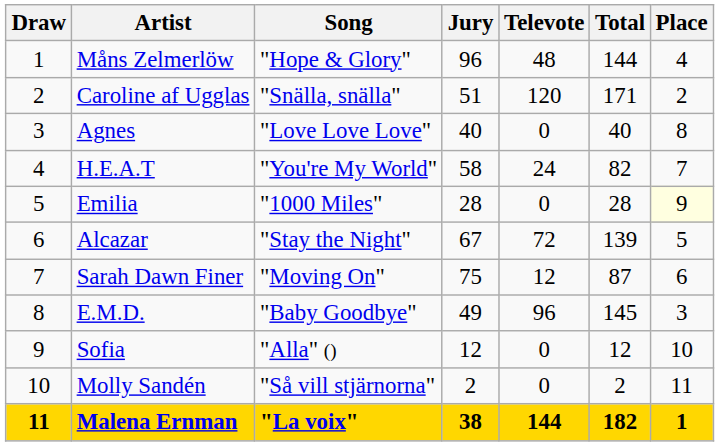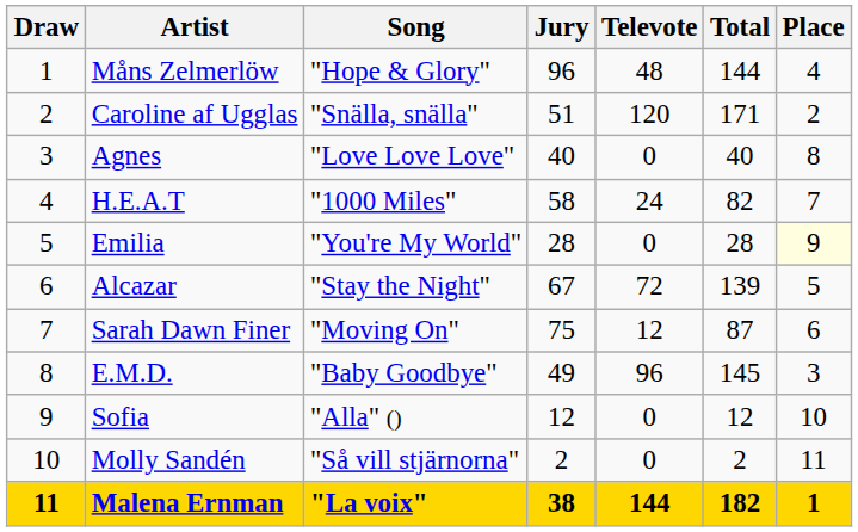 <table class="sortable wikitable" style="margin: 1em auto 1em auto; text-align:center">
 <tr>
 <th>Draw</th>
 <th>Artist</th>
 <th>Song</th>
 <th>Jury</th>
 <th>Televote</th>
 <th>Total</th>
 <th>Place</th>
 </tr>
 <tr>
 <td>1</td>
 <td align="left"><a href='#'>Måns Zelmerlöw</a></td>
 <td align="left">"<a href='#'>Hope & Glory</a>"</td>
 <td>96</td>
 <td>48</td>
 <td>144</td>
 <td>4</td>
 </tr>
 <tr>
 <td>2</td>
 <td align="left"><a href='#'>Caroline af Ugglas</a></td>
 <td align="left">"<a href='#'>Snälla, snälla</a>"</td>
 <td>51</td>
 <td>120</td>
 <td>171</td>
 <td>2</td>
 </tr>
 <tr>
 <td>3</td>
 <td align="left"><a href='#'>Agnes</a></td>
 <td align="left">"<a href='#'>Love Love Love</a>"</td>
 <td>40</td>
 <td>0</td>
 <td>40</td>
 <td>8</td>
 </tr>
 <tr>
 <td>4</td>
 <td align="left"><a href='#'>H.E.A.T</a></td>
-<td align="left">"<a href='#'>You're My World</a>"</td>
+<td align="left">"<a href='#'>1000 Miles</a>"</td>
 <td>58</td>
 <td>24</td>
 <td>82</td>
 <td>7</td>
 </tr>
 <tr>
 <td>5</td>
 <td align="left"><a href='#'>Emilia</a></td>
-<td align="left">"<a href='#'>1000 Miles</a>"</td>
+<td align="left">"<a href='#'>You're My World</a>"</td>
 <td>28</td>
 <td>0</td>
 <td>28</td>
 <td style="background: lightyellow;">9</td>
 </tr>
 <tr>
 <td>6</td>
 <td align="left"><a href='#'>Alcazar</a></td>
 <td align="left">"<a href='#'>Stay the Night</a>"</td>
 <td>67</td>
 <td>72</td>
 <td>139</td>
 <td>5</td>
 </tr>
 <tr>
 <td>7</td>
 <td align="left"><a href='#'>Sarah Dawn Finer</a></td>
 <td align="left">"<a href='#'>Moving On</a>"</td>
 <td>75</td>
 <td>12</td>
 <td>87</td>
 <td>6</td>
 </tr>
 <tr>
 <td>8</td>
 <td align="left"><a href='#'>E.M.D.</a></td>
 <td align="left">"<a href='#'>Baby Goodbye</a>"</td>
 <td>49</td>
 <td>96</td>
 <td>145</td>
 <td>3</td>
 </tr>
 <tr>
 <td>9</td>
 <td align="left"><a href='#'>Sofia</a></td>
 <td align="left">"<a href='#'>Alla</a>" <small>()</small></td>
 <td>12</td>
 <td>0</td>
 <td>12</td>
 <td>10</td>
 </tr>
 <tr>
 <td>10</td>
 <td align="left"><a href='#'>Molly Sandén</a></td>
 <td align="left">"<a href='#'>Så vill stjärnorna</a>"</td>
 <td>2</td>
 <td>0</td>
 <td>2</td>
 <td>11</td>
 </tr>
 <tr style="font-weight:bold;background:gold;">
 <td>11</td>
 <td align="left"><a href='#'>Malena Ernman</a></td>
 <td align="left">"<a href='#'>La voix</a>"</td>
 <td>38</td>
 <td>144</td>
 <td>182</td>
 <td>1</td>
 </tr>
 </table>
